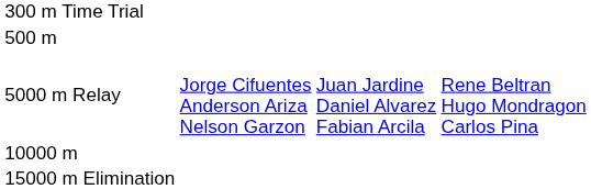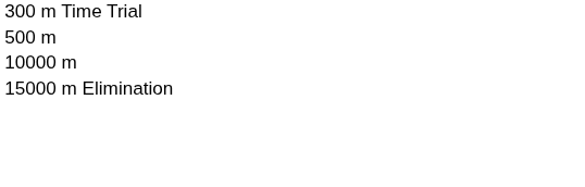 <table>
 <tr>
 <td>300 m Time Trial</td>
 <td></td>
 <td></td>
 <td></td>
 </tr>
 <tr>
 <td>500 m</td>
 <td></td>
 <td></td>
 <td></td>
 </tr>
 <tr>
-<td>5000 m Relay</td>
-<td><br><a href='#'>Jorge Cifuentes</a><br><a href='#'>Anderson Ariza</a><br><a href='#'>Nelson Garzon</a></td>
-<td><br><a href='#'>Juan Jardine</a><br><a href='#'>Daniel Alvarez</a><br><a href='#'>Fabian Arcila</a></td>
-<td><br><a href='#'>Rene Beltran</a><br><a href='#'>Hugo Mondragon</a><br><a href='#'>Carlos Pina</a></td>
-</tr>
-<tr>
 <td>10000 m</td>
 <td></td>
 <td></td>
 <td></td>
 </tr>
 <tr>
 <td>15000 m Elimination</td>
 <td></td>
 <td></td>
 <td></td>
 </tr>
 </table>
